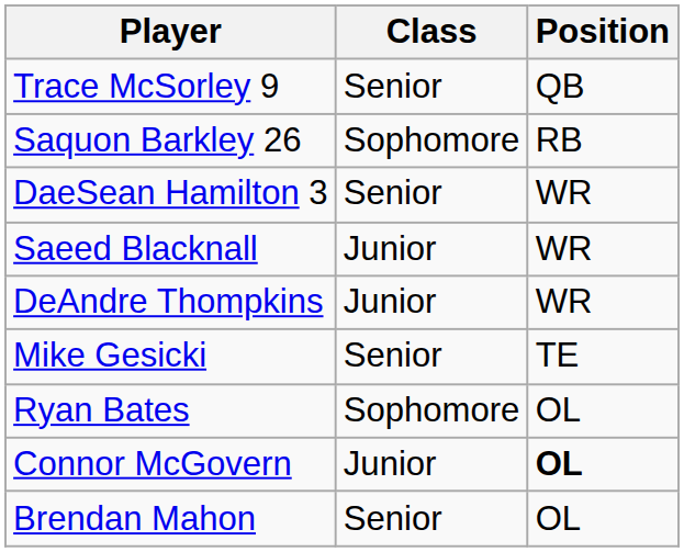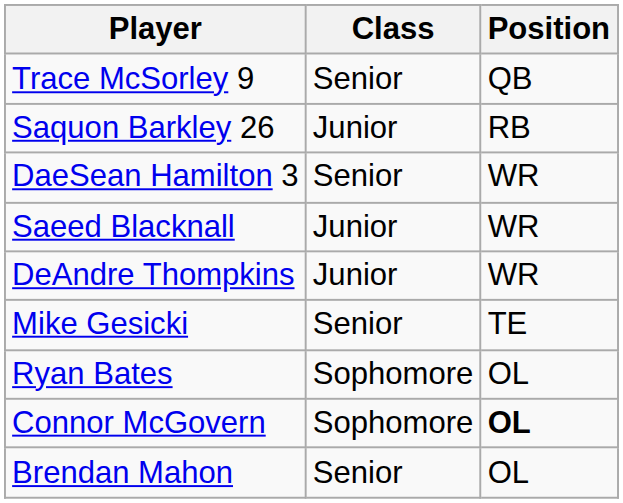 <table class="wikitable">
 <tr>
 <th>Player</th>
 <th>Class</th>
 <th>Position</th>
 </tr>
 <tr>
 <td><a href='#'>Trace McSorley</a> 9</td>
 <td>Senior</td>
 <td>QB</td>
 </tr>
 <tr>
 <td><a href='#'>Saquon Barkley</a> 26</td>
-<td>Sophomore</td>
+<td>Junior</td>
 <td>RB</td>
 </tr>
 <tr>
 <td><a href='#'>DaeSean Hamilton</a> 3</td>
 <td>Senior</td>
 <td>WR</td>
 </tr>
 <tr>
 <td><a href='#'>Saeed Blacknall</a></td>
 <td>Junior</td>
 <td>WR</td>
 </tr>
 <tr>
 <td><a href='#'>DeAndre Thompkins</a></td>
 <td>Junior</td>
 <td>WR</td>
 </tr>
 <tr>
 <td><a href='#'>Mike Gesicki</a></td>
 <td>Senior</td>
 <td>TE</td>
 </tr>
 <tr>
 <td><a href='#'>Ryan Bates</a></td>
 <td>Sophomore</td>
 <td>OL</td>
 </tr>
 <tr>
 <td><a href='#'>Connor McGovern</a></td>
-<td>Junior</td>
+<td>Sophomore</td>
 <td><strong>OL</strong></td>
 </tr>
 <tr>
 <td><a href='#'>Brendan Mahon</a></td>
 <td>Senior</td>
 <td>OL</td>
 </tr>
 </table>
